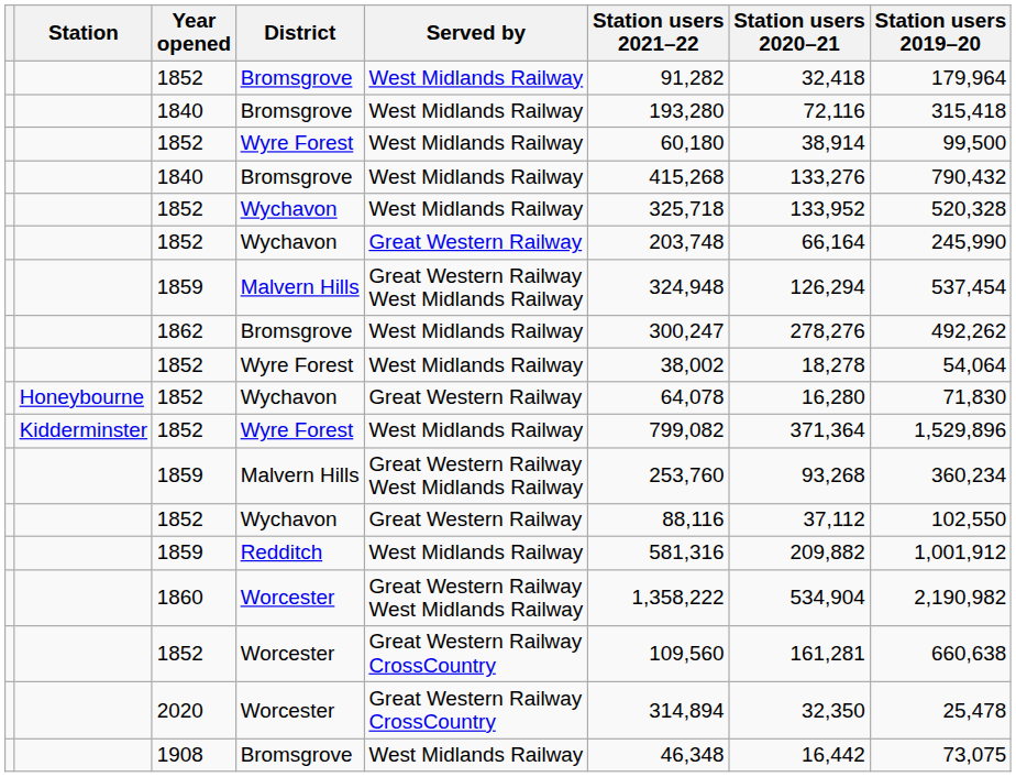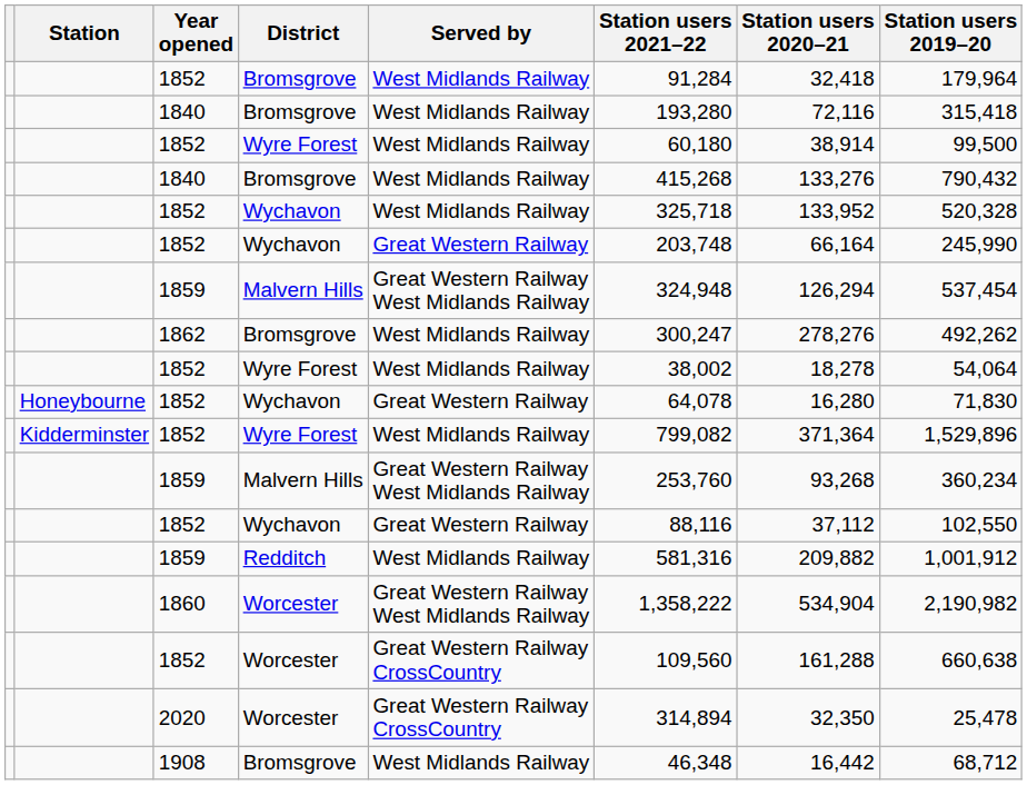 <table class="wikitable sortable" border="1">
 <tr>
 <th></th>
 <th>Station</th>
 <th>Year<br>opened</th>
 <th>District</th>
 <th>Served by</th>
 <th>Station users<br>2021–22</th>
 <th>Station users<br>2020–21</th>
 <th>Station users<br>2019–20</th>
 </tr>
 <tr>
 <td></td>
 <td></td>
 <td>1852</td>
 <td><a href='#'>Bromsgrove</a></td>
 <td><a href='#'>West Midlands Railway</a></td>
-<td align="right">91,282</td>
+<td align="right">91,284</td>
 <td align="right">32,418</td>
 <td align="right">179,964</td>
 </tr>
 <tr>
 <td></td>
 <td></td>
 <td>1840</td>
 <td>Bromsgrove</td>
 <td>West Midlands Railway</td>
 <td align="right">193,280</td>
 <td align="right">72,116</td>
 <td align="right">315,418</td>
 </tr>
 <tr>
 <td></td>
 <td></td>
 <td>1852</td>
 <td><a href='#'>Wyre Forest</a></td>
 <td>West Midlands Railway</td>
 <td align="right">60,180</td>
 <td align="right">38,914</td>
 <td align="right">99,500</td>
 </tr>
 <tr>
 <td></td>
 <td></td>
 <td>1840</td>
 <td>Bromsgrove</td>
 <td>West Midlands Railway</td>
 <td align="right">415,268</td>
 <td align="right">133,276</td>
 <td align="right">790,432</td>
 </tr>
 <tr>
 <td></td>
 <td></td>
 <td>1852</td>
 <td><a href='#'>Wychavon</a></td>
 <td>West Midlands Railway</td>
 <td align="right">325,718</td>
 <td align="right">133,952</td>
 <td align="right">520,328</td>
 </tr>
 <tr>
 <td></td>
 <td></td>
 <td>1852</td>
 <td>Wychavon</td>
 <td><a href='#'>Great Western Railway</a></td>
 <td align="right">203,748</td>
 <td align="right">66,164</td>
 <td align="right">245,990</td>
 </tr>
 <tr>
 <td></td>
 <td></td>
 <td>1859</td>
 <td><a href='#'>Malvern Hills</a></td>
 <td>Great Western Railway<br>West Midlands Railway</td>
 <td align="right">324,948</td>
 <td align="right">126,294</td>
 <td align="right">537,454</td>
 </tr>
 <tr>
 <td></td>
 <td></td>
 <td>1862</td>
 <td>Bromsgrove</td>
 <td>West Midlands Railway</td>
 <td align="right">300,247</td>
 <td align="right">278,276</td>
 <td align="right">492,262</td>
 </tr>
 <tr>
 <td></td>
 <td></td>
 <td>1852</td>
 <td>Wyre Forest</td>
 <td>West Midlands Railway</td>
 <td align="right">38,002</td>
 <td align="right">18,278</td>
 <td align="right">54,064</td>
 </tr>
 <tr>
 <td></td>
 <td><a href='#'>Honeybourne</a></td>
 <td>1852</td>
 <td>Wychavon</td>
 <td>Great Western Railway</td>
 <td align="right">64,078</td>
 <td align="right">16,280</td>
 <td align="right">71,830</td>
 </tr>
 <tr>
 <td></td>
 <td><a href='#'>Kidderminster</a></td>
 <td>1852</td>
 <td><a href='#'>Wyre Forest</a></td>
 <td>West Midlands Railway</td>
 <td align="right">799,082</td>
 <td align="right">371,364</td>
 <td align="right">1,529,896</td>
 </tr>
 <tr>
 <td></td>
 <td></td>
 <td>1859</td>
 <td>Malvern Hills</td>
 <td>Great Western Railway<br>West Midlands Railway</td>
 <td align="right">253,760</td>
 <td align="right">93,268</td>
 <td align="right">360,234</td>
 </tr>
 <tr>
 <td></td>
 <td></td>
 <td>1852</td>
 <td>Wychavon</td>
 <td>Great Western Railway</td>
 <td align="right">88,116</td>
 <td align="right">37,112</td>
 <td align="right">102,550</td>
 </tr>
 <tr>
 <td></td>
 <td></td>
 <td>1859</td>
 <td><a href='#'>Redditch</a></td>
 <td>West Midlands Railway</td>
 <td align="right">581,316</td>
 <td align="right">209,882</td>
 <td align="right">1,001,912</td>
 </tr>
 <tr>
 <td></td>
 <td></td>
 <td>1860</td>
 <td><a href='#'>Worcester</a></td>
 <td>Great Western Railway<br>West Midlands Railway</td>
 <td align="right">1,358,222</td>
 <td align="right">534,904</td>
 <td align="right">2,190,982</td>
 </tr>
 <tr>
 <td></td>
 <td></td>
 <td>1852</td>
 <td>Worcester</td>
 <td>Great Western Railway<br><a href='#'>CrossCountry</a><br></td>
 <td align="right">109,560</td>
-<td align="right">161,281</td>
+<td align="right">161,288</td>
 <td align="right">660,638</td>
 </tr>
 <tr>
 <td></td>
 <td></td>
 <td>2020</td>
 <td>Worcester</td>
 <td>Great Western Railway<br><a href='#'>CrossCountry</a><br></td>
 <td align="right">314,894</td>
 <td align="right">32,350</td>
 <td align="right">25,478</td>
 </tr>
 <tr>
 <td></td>
 <td></td>
 <td>1908</td>
 <td>Bromsgrove</td>
 <td>West Midlands Railway</td>
 <td align="right">46,348</td>
 <td align="right">16,442</td>
-<td align="right">73,075</td>
+<td align="right">68,712</td>
 </tr>
 </table>
